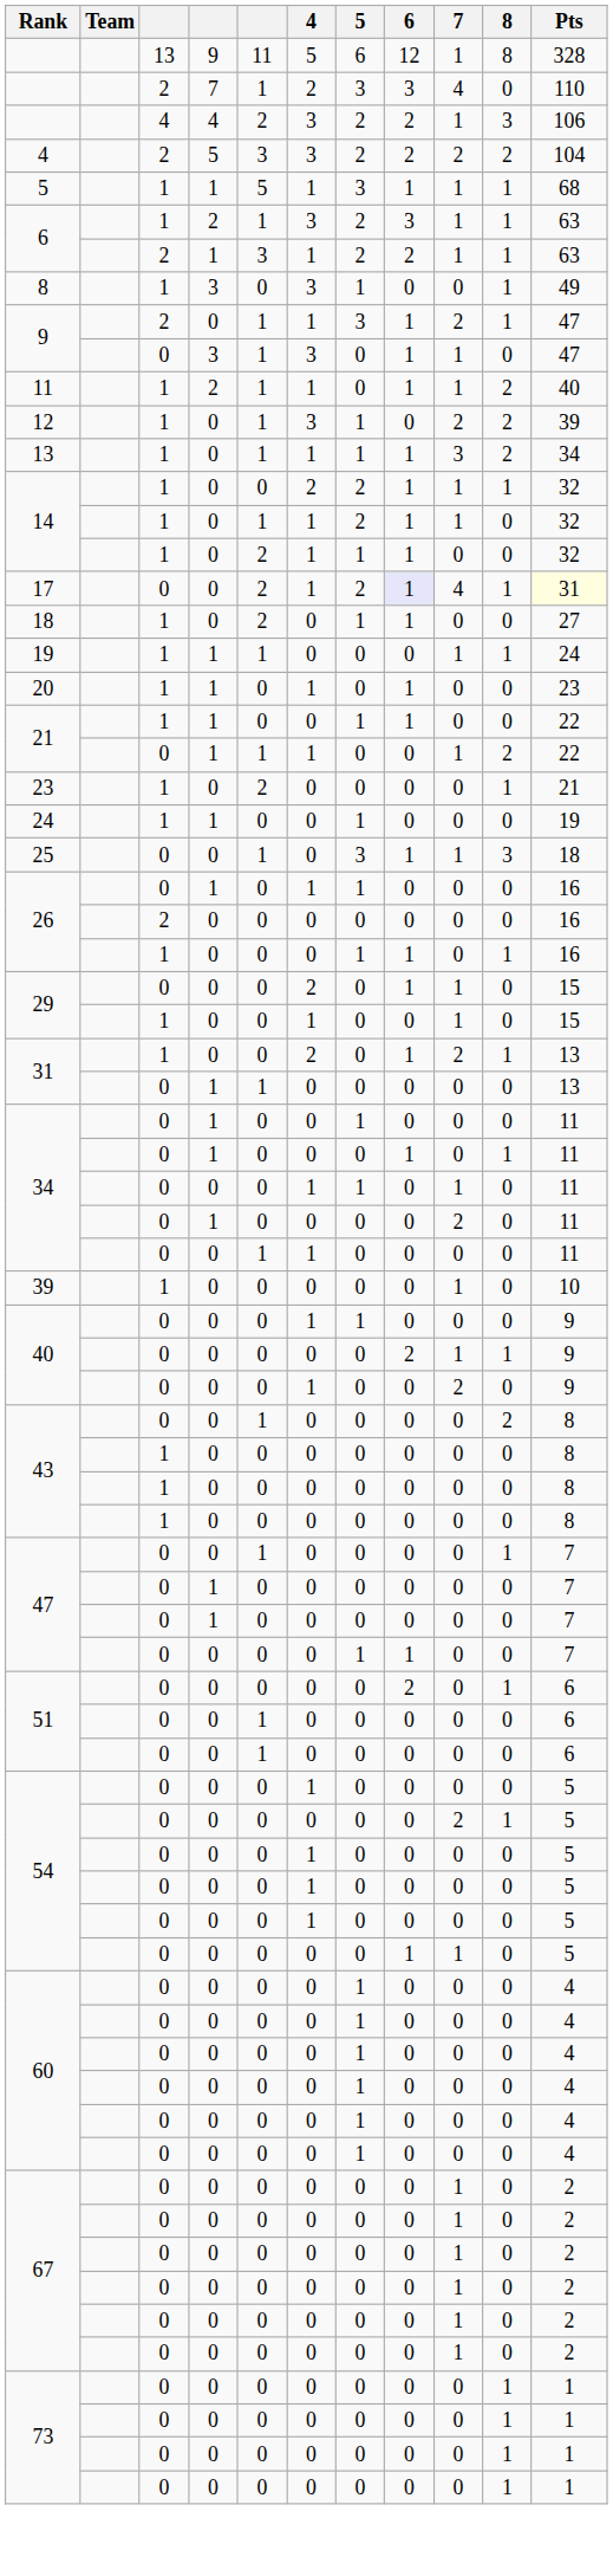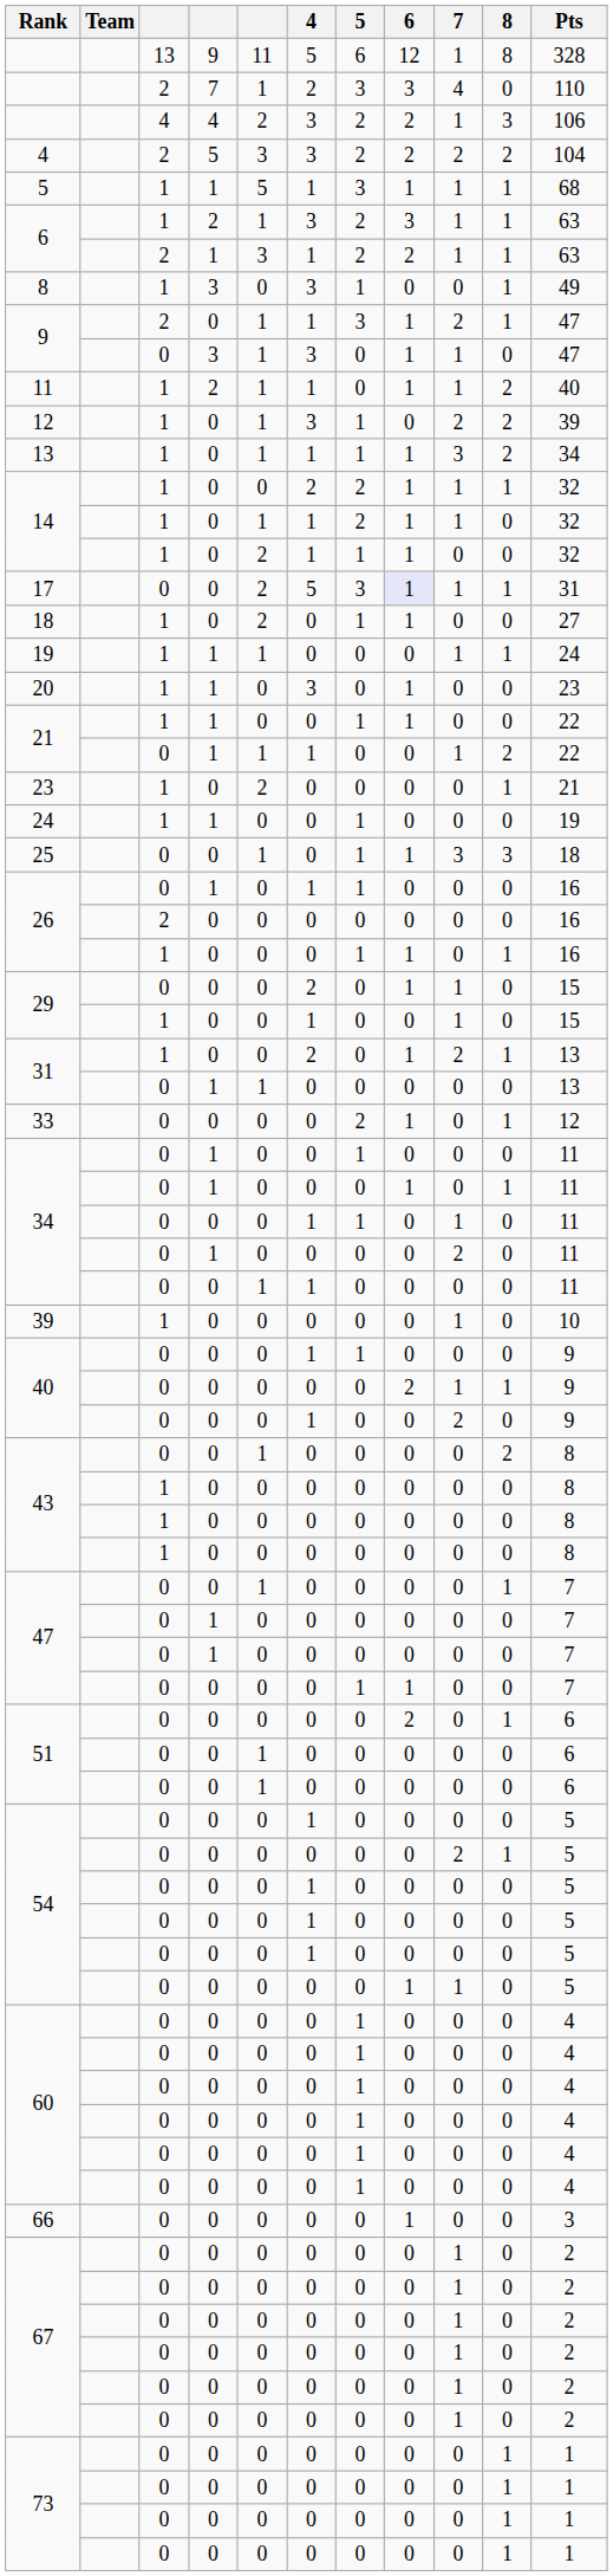 <table class="wikitable sortable" style="text-align:center;">
 <tr>
 <th width="50">Rank</th>
 <th>Team</th>
 <th width="30"></th>
 <th width="30"></th>
 <th width="30"></th>
 <th width="30">4</th>
 <th width="30">5</th>
 <th width="30">6</th>
 <th width="30">7</th>
 <th width="30">8</th>
 <th width="50">Pts</th>
 </tr>
 <tr>
 <td></td>
 <td align=left></td>
 <td>13</td>
 <td>9</td>
 <td>11</td>
 <td>5</td>
 <td>6</td>
 <td>12</td>
 <td>1</td>
 <td>8</td>
 <td>328</td>
 </tr>
 <tr>
 <td></td>
 <td align=left></td>
 <td>2</td>
 <td>7</td>
 <td>1</td>
 <td>2</td>
 <td>3</td>
 <td>3</td>
 <td>4</td>
 <td>0</td>
 <td>110</td>
 </tr>
 <tr>
 <td></td>
 <td align=left></td>
 <td>4</td>
 <td>4</td>
 <td>2</td>
 <td>3</td>
 <td>2</td>
 <td>2</td>
 <td>1</td>
 <td>3</td>
 <td>106</td>
 </tr>
 <tr>
 <td>4</td>
 <td align=left></td>
 <td>2</td>
 <td>5</td>
 <td>3</td>
 <td>3</td>
 <td>2</td>
 <td>2</td>
 <td>2</td>
 <td>2</td>
 <td>104</td>
 </tr>
 <tr>
 <td>5</td>
 <td align=left></td>
 <td>1</td>
 <td>1</td>
 <td>5</td>
 <td>1</td>
 <td>3</td>
 <td>1</td>
 <td>1</td>
 <td>1</td>
 <td>68</td>
 </tr>
 <tr>
 <td rowspan=2>6</td>
 <td align=left></td>
 <td>1</td>
 <td>2</td>
 <td>1</td>
 <td>3</td>
 <td>2</td>
 <td>3</td>
 <td>1</td>
 <td>1</td>
 <td>63</td>
 </tr>
 <tr>
 <td align=left></td>
 <td>2</td>
 <td>1</td>
 <td>3</td>
 <td>1</td>
 <td>2</td>
 <td>2</td>
 <td>1</td>
 <td>1</td>
 <td>63</td>
 </tr>
 <tr>
 <td>8</td>
 <td align=left></td>
 <td>1</td>
 <td>3</td>
 <td>0</td>
 <td>3</td>
 <td>1</td>
 <td>0</td>
 <td>0</td>
 <td>1</td>
 <td>49</td>
 </tr>
 <tr>
 <td rowspan=2>9</td>
 <td align=left></td>
 <td>2</td>
 <td>0</td>
 <td>1</td>
 <td>1</td>
 <td>3</td>
 <td>1</td>
 <td>2</td>
 <td>1</td>
 <td>47</td>
 </tr>
 <tr>
 <td align=left></td>
 <td>0</td>
 <td>3</td>
 <td>1</td>
 <td>3</td>
 <td>0</td>
 <td>1</td>
 <td>1</td>
 <td>0</td>
 <td>47</td>
 </tr>
 <tr>
 <td>11</td>
 <td align=left></td>
 <td>1</td>
 <td>2</td>
 <td>1</td>
 <td>1</td>
 <td>0</td>
 <td>1</td>
 <td>1</td>
 <td>2</td>
 <td>40</td>
 </tr>
 <tr>
 <td>12</td>
 <td align=left></td>
 <td>1</td>
 <td>0</td>
 <td>1</td>
 <td>3</td>
 <td>1</td>
 <td>0</td>
 <td>2</td>
 <td>2</td>
 <td>39</td>
 </tr>
 <tr>
 <td>13</td>
 <td align=left></td>
 <td>1</td>
 <td>0</td>
 <td>1</td>
 <td>1</td>
 <td>1</td>
 <td>1</td>
 <td>3</td>
 <td>2</td>
 <td>34</td>
 </tr>
 <tr>
 <td rowspan=3>14</td>
 <td align=left></td>
 <td>1</td>
 <td>0</td>
 <td>0</td>
 <td>2</td>
 <td>2</td>
 <td>1</td>
 <td>1</td>
 <td>1</td>
 <td>32</td>
 </tr>
 <tr>
 <td align=left></td>
 <td>1</td>
 <td>0</td>
 <td>1</td>
 <td>1</td>
 <td>2</td>
 <td>1</td>
 <td>1</td>
 <td>0</td>
 <td>32</td>
 </tr>
 <tr>
 <td align=left></td>
 <td>1</td>
 <td>0</td>
 <td>2</td>
 <td>1</td>
 <td>1</td>
 <td>1</td>
 <td>0</td>
 <td>0</td>
 <td>32</td>
 </tr>
 <tr>
 <td>17</td>
 <td align=left></td>
 <td>0</td>
 <td>0</td>
 <td>2</td>
+<td>5</td>
+<td>3</td>
+<td style="background: lavender;">1</td>
 <td>1</td>
-<td>2</td>
-<td style="background: lavender;">1</td>
-<td>4</td>
 <td>1</td>
-<td style="background: lightyellow;">31</td>
+<td>31</td>
 </tr>
 <tr>
 <td>18</td>
 <td align=left></td>
 <td>1</td>
 <td>0</td>
 <td>2</td>
 <td>0</td>
 <td>1</td>
 <td>1</td>
 <td>0</td>
 <td>0</td>
 <td>27</td>
 </tr>
 <tr>
 <td>19</td>
 <td align=left></td>
 <td>1</td>
 <td>1</td>
 <td>1</td>
 <td>0</td>
 <td>0</td>
 <td>0</td>
 <td>1</td>
 <td>1</td>
 <td>24</td>
 </tr>
 <tr>
 <td>20</td>
 <td align=left></td>
 <td>1</td>
 <td>1</td>
 <td>0</td>
-<td>1</td>
+<td>3</td>
 <td>0</td>
 <td>1</td>
 <td>0</td>
 <td>0</td>
 <td>23</td>
 </tr>
 <tr>
 <td rowspan=2>21</td>
 <td align=left></td>
 <td>1</td>
 <td>1</td>
 <td>0</td>
 <td>0</td>
 <td>1</td>
 <td>1</td>
 <td>0</td>
 <td>0</td>
 <td>22</td>
 </tr>
 <tr>
 <td align=left></td>
 <td>0</td>
 <td>1</td>
 <td>1</td>
 <td>1</td>
 <td>0</td>
 <td>0</td>
 <td>1</td>
 <td>2</td>
 <td>22</td>
 </tr>
 <tr>
 <td>23</td>
 <td align=left></td>
 <td>1</td>
 <td>0</td>
 <td>2</td>
 <td>0</td>
 <td>0</td>
 <td>0</td>
 <td>0</td>
 <td>1</td>
 <td>21</td>
 </tr>
 <tr>
 <td>24</td>
 <td align=left></td>
 <td>1</td>
 <td>1</td>
 <td>0</td>
 <td>0</td>
 <td>1</td>
 <td>0</td>
 <td>0</td>
 <td>0</td>
 <td>19</td>
 </tr>
 <tr>
 <td>25</td>
 <td align=left></td>
 <td>0</td>
 <td>0</td>
 <td>1</td>
 <td>0</td>
-<td>3</td>
 <td>1</td>
 <td>1</td>
+<td>3</td>
 <td>3</td>
 <td>18</td>
 </tr>
 <tr>
 <td rowspan=3>26</td>
 <td align=left></td>
 <td>0</td>
 <td>1</td>
 <td>0</td>
 <td>1</td>
 <td>1</td>
 <td>0</td>
 <td>0</td>
 <td>0</td>
 <td>16</td>
 </tr>
 <tr>
 <td align=left></td>
 <td>2</td>
 <td>0</td>
 <td>0</td>
 <td>0</td>
 <td>0</td>
 <td>0</td>
 <td>0</td>
 <td>0</td>
 <td>16</td>
 </tr>
 <tr>
 <td align=left></td>
 <td>1</td>
 <td>0</td>
 <td>0</td>
 <td>0</td>
 <td>1</td>
 <td>1</td>
 <td>0</td>
 <td>1</td>
 <td>16</td>
 </tr>
 <tr>
 <td rowspan=2>29</td>
 <td align=left></td>
 <td>0</td>
 <td>0</td>
 <td>0</td>
 <td>2</td>
 <td>0</td>
 <td>1</td>
 <td>1</td>
 <td>0</td>
 <td>15</td>
 </tr>
 <tr>
 <td align=left></td>
 <td>1</td>
 <td>0</td>
 <td>0</td>
 <td>1</td>
 <td>0</td>
 <td>0</td>
 <td>1</td>
 <td>0</td>
 <td>15</td>
 </tr>
 <tr>
 <td rowspan=2>31</td>
 <td align=left></td>
 <td>1</td>
 <td>0</td>
 <td>0</td>
 <td>2</td>
 <td>0</td>
 <td>1</td>
 <td>2</td>
 <td>1</td>
 <td>13</td>
 </tr>
 <tr>
 <td align=left></td>
 <td>0</td>
 <td>1</td>
 <td>1</td>
 <td>0</td>
 <td>0</td>
 <td>0</td>
 <td>0</td>
 <td>0</td>
 <td>13</td>
+</tr>
+<tr>
+<td>33</td>
+<td align=left></td>
+<td>0</td>
+<td>0</td>
+<td>0</td>
+<td>0</td>
+<td>2</td>
+<td>1</td>
+<td>0</td>
+<td>1</td>
+<td>12</td>
 </tr>
 <tr>
 <td rowspan=5>34</td>
 <td align=left></td>
 <td>0</td>
 <td>1</td>
 <td>0</td>
 <td>0</td>
 <td>1</td>
 <td>0</td>
 <td>0</td>
 <td>0</td>
 <td>11</td>
 </tr>
 <tr>
 <td align=left></td>
 <td>0</td>
 <td>1</td>
 <td>0</td>
 <td>0</td>
 <td>0</td>
 <td>1</td>
 <td>0</td>
 <td>1</td>
 <td>11</td>
 </tr>
 <tr>
 <td align=left></td>
 <td>0</td>
 <td>0</td>
 <td>0</td>
 <td>1</td>
 <td>1</td>
 <td>0</td>
 <td>1</td>
 <td>0</td>
 <td>11</td>
 </tr>
 <tr>
 <td align=left></td>
 <td>0</td>
 <td>1</td>
 <td>0</td>
 <td>0</td>
 <td>0</td>
 <td>0</td>
 <td>2</td>
 <td>0</td>
 <td>11</td>
 </tr>
 <tr>
 <td align=left></td>
 <td>0</td>
 <td>0</td>
 <td>1</td>
 <td>1</td>
 <td>0</td>
 <td>0</td>
 <td>0</td>
 <td>0</td>
 <td>11</td>
 </tr>
 <tr>
 <td>39</td>
 <td align=left></td>
 <td>1</td>
 <td>0</td>
 <td>0</td>
 <td>0</td>
 <td>0</td>
 <td>0</td>
 <td>1</td>
 <td>0</td>
 <td>10</td>
 </tr>
 <tr>
 <td rowspan=3>40</td>
 <td align=left></td>
 <td>0</td>
 <td>0</td>
 <td>0</td>
 <td>1</td>
 <td>1</td>
 <td>0</td>
 <td>0</td>
 <td>0</td>
 <td>9</td>
 </tr>
 <tr>
 <td align=left></td>
 <td>0</td>
 <td>0</td>
 <td>0</td>
 <td>0</td>
 <td>0</td>
 <td>2</td>
 <td>1</td>
 <td>1</td>
 <td>9</td>
 </tr>
 <tr>
 <td align=left></td>
 <td>0</td>
 <td>0</td>
 <td>0</td>
 <td>1</td>
 <td>0</td>
 <td>0</td>
 <td>2</td>
 <td>0</td>
 <td>9</td>
 </tr>
 <tr>
 <td rowspan=4>43</td>
 <td align=left></td>
 <td>0</td>
 <td>0</td>
 <td>1</td>
 <td>0</td>
 <td>0</td>
 <td>0</td>
 <td>0</td>
 <td>2</td>
 <td>8</td>
 </tr>
 <tr>
 <td align=left></td>
 <td>1</td>
 <td>0</td>
 <td>0</td>
 <td>0</td>
 <td>0</td>
 <td>0</td>
 <td>0</td>
 <td>0</td>
 <td>8</td>
 </tr>
 <tr>
 <td align=left></td>
 <td>1</td>
 <td>0</td>
 <td>0</td>
 <td>0</td>
 <td>0</td>
 <td>0</td>
 <td>0</td>
 <td>0</td>
 <td>8</td>
 </tr>
 <tr>
 <td align=left></td>
 <td>1</td>
 <td>0</td>
 <td>0</td>
 <td>0</td>
 <td>0</td>
 <td>0</td>
 <td>0</td>
 <td>0</td>
 <td>8</td>
 </tr>
 <tr>
 <td rowspan=4>47</td>
 <td align=left></td>
 <td>0</td>
 <td>0</td>
 <td>1</td>
 <td>0</td>
 <td>0</td>
 <td>0</td>
 <td>0</td>
 <td>1</td>
 <td>7</td>
 </tr>
 <tr>
 <td align=left></td>
 <td>0</td>
 <td>1</td>
 <td>0</td>
 <td>0</td>
 <td>0</td>
 <td>0</td>
 <td>0</td>
 <td>0</td>
 <td>7</td>
 </tr>
 <tr>
 <td align=left></td>
 <td>0</td>
 <td>1</td>
 <td>0</td>
 <td>0</td>
 <td>0</td>
 <td>0</td>
 <td>0</td>
 <td>0</td>
 <td>7</td>
 </tr>
 <tr>
 <td align=left></td>
 <td>0</td>
 <td>0</td>
 <td>0</td>
 <td>0</td>
 <td>1</td>
 <td>1</td>
 <td>0</td>
 <td>0</td>
 <td>7</td>
 </tr>
 <tr>
 <td rowspan=3>51</td>
 <td align=left></td>
 <td>0</td>
 <td>0</td>
 <td>0</td>
 <td>0</td>
 <td>0</td>
 <td>2</td>
 <td>0</td>
 <td>1</td>
 <td>6</td>
 </tr>
 <tr>
 <td align=left></td>
 <td>0</td>
 <td>0</td>
 <td>1</td>
 <td>0</td>
 <td>0</td>
 <td>0</td>
 <td>0</td>
 <td>0</td>
 <td>6</td>
 </tr>
 <tr>
 <td align=left></td>
 <td>0</td>
 <td>0</td>
 <td>1</td>
 <td>0</td>
 <td>0</td>
 <td>0</td>
 <td>0</td>
 <td>0</td>
 <td>6</td>
 </tr>
 <tr>
 <td rowspan=6>54</td>
 <td align=left></td>
 <td>0</td>
 <td>0</td>
 <td>0</td>
 <td>1</td>
 <td>0</td>
 <td>0</td>
 <td>0</td>
 <td>0</td>
 <td>5</td>
 </tr>
 <tr>
 <td align=left></td>
 <td>0</td>
 <td>0</td>
 <td>0</td>
 <td>0</td>
 <td>0</td>
 <td>0</td>
 <td>2</td>
 <td>1</td>
 <td>5</td>
 </tr>
 <tr>
 <td align=left></td>
 <td>0</td>
 <td>0</td>
 <td>0</td>
 <td>1</td>
 <td>0</td>
 <td>0</td>
 <td>0</td>
 <td>0</td>
 <td>5</td>
 </tr>
 <tr>
 <td align=left></td>
 <td>0</td>
 <td>0</td>
 <td>0</td>
 <td>1</td>
 <td>0</td>
 <td>0</td>
 <td>0</td>
 <td>0</td>
 <td>5</td>
 </tr>
 <tr>
 <td align=left></td>
 <td>0</td>
 <td>0</td>
 <td>0</td>
 <td>1</td>
 <td>0</td>
 <td>0</td>
 <td>0</td>
 <td>0</td>
 <td>5</td>
 </tr>
 <tr>
 <td align=left></td>
 <td>0</td>
 <td>0</td>
 <td>0</td>
 <td>0</td>
 <td>0</td>
 <td>1</td>
 <td>1</td>
 <td>0</td>
 <td>5</td>
 </tr>
 <tr>
 <td rowspan=6>60</td>
 <td align=left></td>
 <td>0</td>
 <td>0</td>
 <td>0</td>
 <td>0</td>
 <td>1</td>
 <td>0</td>
 <td>0</td>
 <td>0</td>
 <td>4</td>
 </tr>
 <tr>
 <td align=left></td>
 <td>0</td>
 <td>0</td>
 <td>0</td>
 <td>0</td>
 <td>1</td>
 <td>0</td>
 <td>0</td>
 <td>0</td>
 <td>4</td>
 </tr>
 <tr>
 <td align=left></td>
 <td>0</td>
 <td>0</td>
 <td>0</td>
 <td>0</td>
 <td>1</td>
 <td>0</td>
 <td>0</td>
 <td>0</td>
 <td>4</td>
 </tr>
 <tr>
 <td align=left></td>
 <td>0</td>
 <td>0</td>
 <td>0</td>
 <td>0</td>
 <td>1</td>
 <td>0</td>
 <td>0</td>
 <td>0</td>
 <td>4</td>
 </tr>
 <tr>
 <td align=left></td>
 <td>0</td>
 <td>0</td>
 <td>0</td>
 <td>0</td>
 <td>1</td>
 <td>0</td>
 <td>0</td>
 <td>0</td>
 <td>4</td>
 </tr>
 <tr>
 <td align=left></td>
 <td>0</td>
 <td>0</td>
 <td>0</td>
 <td>0</td>
 <td>1</td>
 <td>0</td>
 <td>0</td>
 <td>0</td>
 <td>4</td>
 </tr>
 <tr>
+<td>66</td>
+<td align=left></td>
+<td>0</td>
+<td>0</td>
+<td>0</td>
+<td>0</td>
+<td>0</td>
+<td>1</td>
+<td>0</td>
+<td>0</td>
+<td>3</td>
+</tr>
+<tr>
 <td rowspan=6>67</td>
 <td align=left></td>
 <td>0</td>
 <td>0</td>
 <td>0</td>
 <td>0</td>
 <td>0</td>
 <td>0</td>
 <td>1</td>
 <td>0</td>
 <td>2</td>
 </tr>
 <tr>
 <td align=left></td>
 <td>0</td>
 <td>0</td>
 <td>0</td>
 <td>0</td>
 <td>0</td>
 <td>0</td>
 <td>1</td>
 <td>0</td>
 <td>2</td>
 </tr>
 <tr>
 <td align=left></td>
 <td>0</td>
 <td>0</td>
 <td>0</td>
 <td>0</td>
 <td>0</td>
 <td>0</td>
 <td>1</td>
 <td>0</td>
 <td>2</td>
 </tr>
 <tr>
 <td align=left></td>
 <td>0</td>
 <td>0</td>
 <td>0</td>
 <td>0</td>
 <td>0</td>
 <td>0</td>
 <td>1</td>
 <td>0</td>
 <td>2</td>
 </tr>
 <tr>
 <td align=left></td>
 <td>0</td>
 <td>0</td>
 <td>0</td>
 <td>0</td>
 <td>0</td>
 <td>0</td>
 <td>1</td>
 <td>0</td>
 <td>2</td>
 </tr>
 <tr>
 <td align=left></td>
 <td>0</td>
 <td>0</td>
 <td>0</td>
 <td>0</td>
 <td>0</td>
 <td>0</td>
 <td>1</td>
 <td>0</td>
 <td>2</td>
 </tr>
 <tr>
 <td rowspan=4>73</td>
 <td align=left></td>
 <td>0</td>
 <td>0</td>
 <td>0</td>
 <td>0</td>
 <td>0</td>
 <td>0</td>
 <td>0</td>
 <td>1</td>
 <td>1</td>
 </tr>
 <tr>
 <td align=left></td>
 <td>0</td>
 <td>0</td>
 <td>0</td>
 <td>0</td>
 <td>0</td>
 <td>0</td>
 <td>0</td>
 <td>1</td>
 <td>1</td>
 </tr>
 <tr>
 <td align=left></td>
 <td>0</td>
 <td>0</td>
 <td>0</td>
 <td>0</td>
 <td>0</td>
 <td>0</td>
 <td>0</td>
 <td>1</td>
 <td>1</td>
 </tr>
 <tr>
 <td align=left></td>
 <td>0</td>
 <td>0</td>
 <td>0</td>
 <td>0</td>
 <td>0</td>
 <td>0</td>
 <td>0</td>
 <td>1</td>
 <td>1</td>
 </tr>
 </table>
